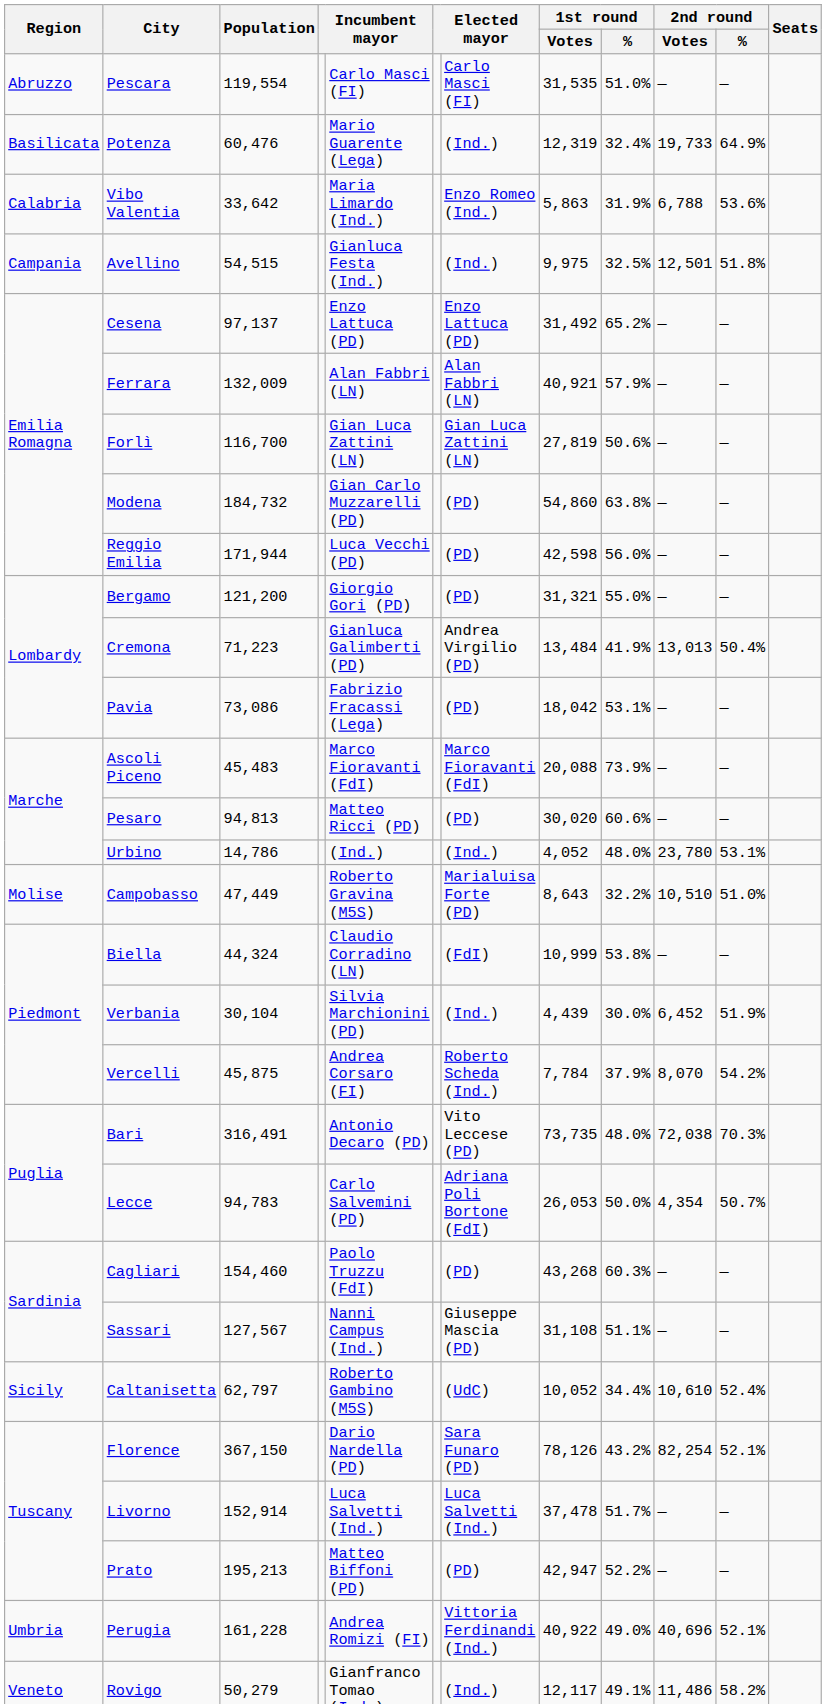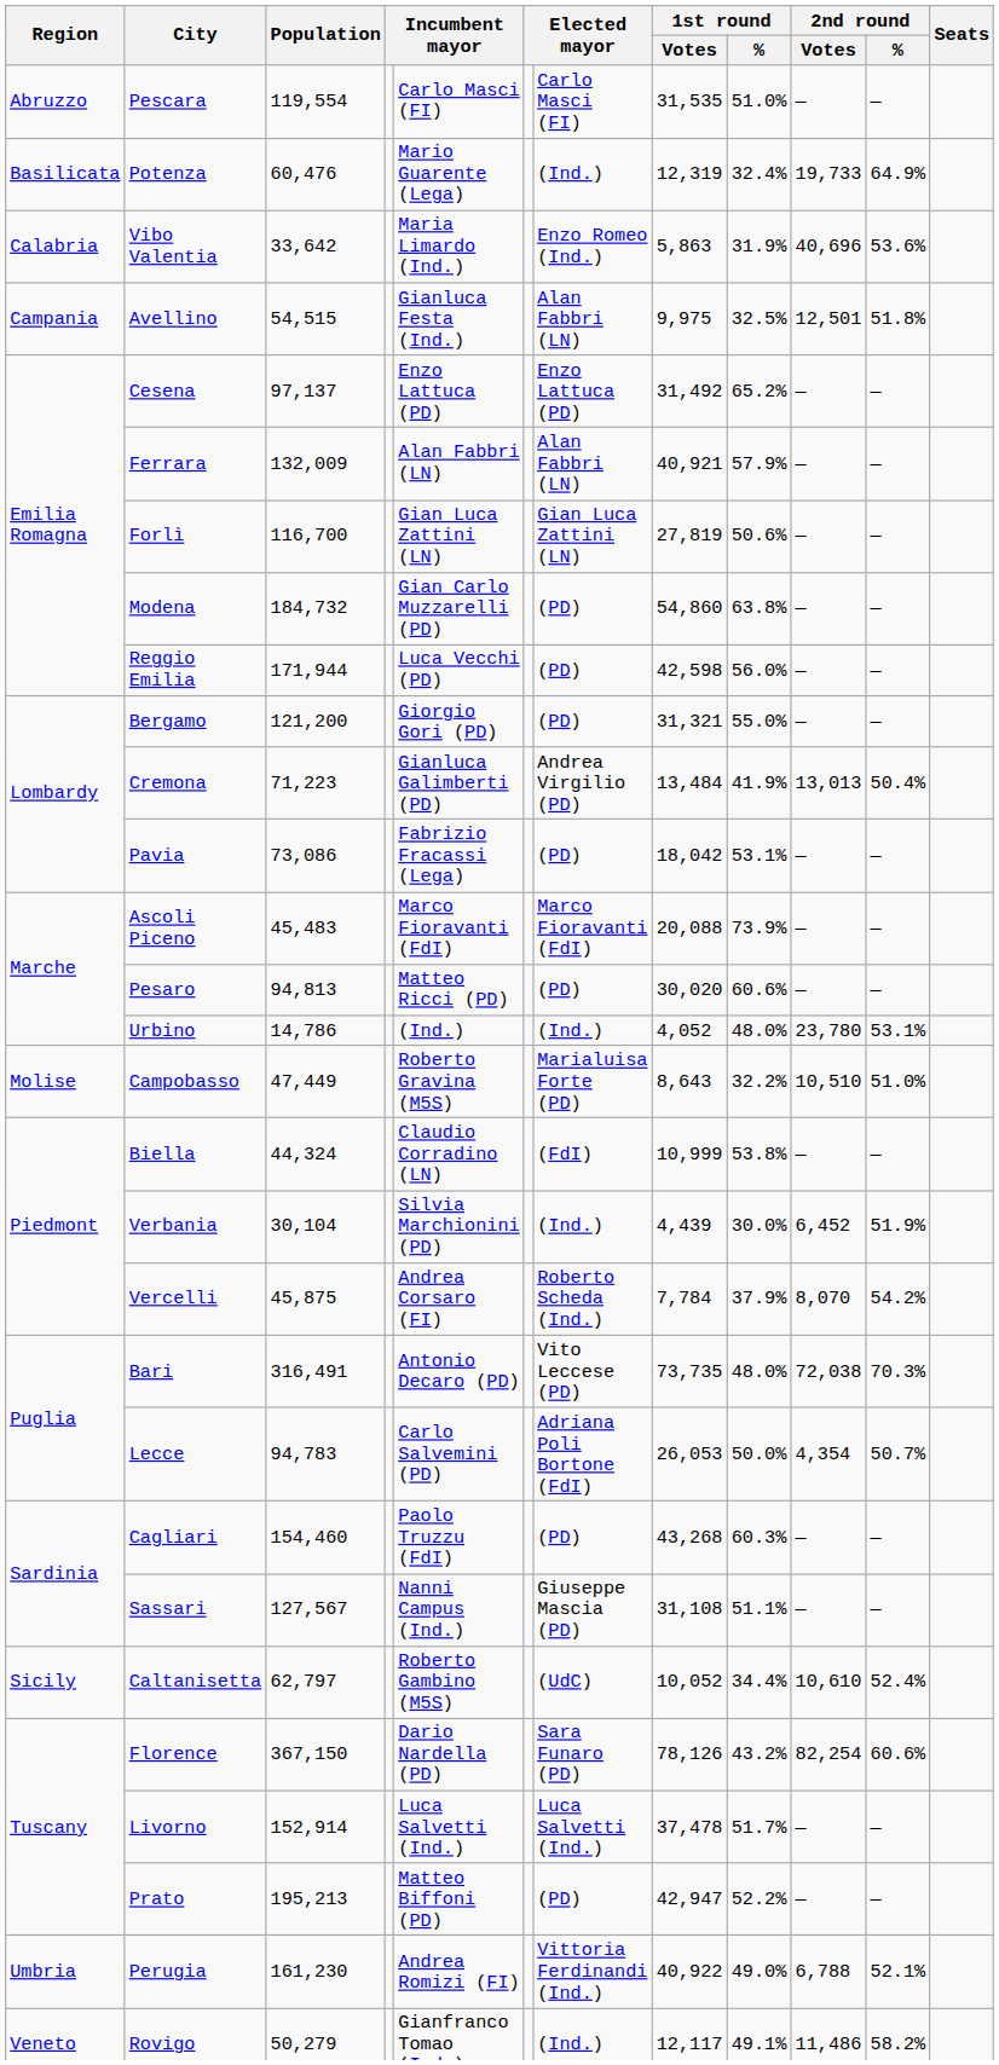 <table class=wikitable>
 <tr>
 <th rowspan=2>Region</th>
 <th rowspan=2>City</th>
 <th rowspan=2>Population</th>
 <th colspan=2 rowspan=2>Incumbent mayor</th>
 <th colspan=2 rowspan=2>Elected mayor</th>
 <th colspan=2>1st round</th>
 <th colspan=2>2nd round</th>
 <th rowspan=2>Seats</th>
 </tr>
 <tr>
 <th>Votes</th>
 <th>%</th>
 <th>Votes</th>
 <th>%</th>
 </tr>
 <tr>
 <td> <a href='#'>Abruzzo</a></td>
 <td><a href='#'>Pescara</a></td>
 <td>119,554</td>
 <td bgcolor=></td>
 <td align=left><a href='#'>Carlo Masci</a> (<a href='#'>FI</a>)</td>
 <td bgcolor=></td>
 <td align=left><a href='#'>Carlo Masci</a> (<a href='#'>FI</a>)</td>
 <td>31,535</td>
 <td>51.0%</td>
 <td>—</td>
 <td>—</td>
 <td></td>
 </tr>
 <tr>
 <td> <a href='#'>Basilicata</a></td>
 <td><a href='#'>Potenza</a></td>
 <td>60,476</td>
 <td bgcolor=></td>
 <td align=left><a href='#'>Mario Guarente</a> (<a href='#'>Lega</a>)</td>
 <td bgcolor=></td>
 <td align=left> (<a href='#'>Ind.</a>)</td>
 <td>12,319</td>
 <td>32.4%</td>
 <td>19,733</td>
 <td>64.9%</td>
 <td></td>
 </tr>
 <tr>
 <td> <a href='#'>Calabria</a></td>
 <td><a href='#'>Vibo Valentia</a></td>
 <td>33,642</td>
 <td bgcolor=></td>
 <td align=left><a href='#'>Maria Limardo</a> (<a href='#'>Ind.</a>)</td>
 <td bgcolor=></td>
 <td align=left><a href='#'>Enzo Romeo</a> (<a href='#'>Ind.</a>)</td>
 <td>5,863</td>
 <td>31.9%</td>
-<td>6,788</td>
+<td>40,696</td>
 <td>53.6%</td>
 <td></td>
 </tr>
 <tr>
 <td> <a href='#'>Campania</a></td>
 <td><a href='#'>Avellino</a></td>
 <td>54,515</td>
 <td bgcolor=></td>
 <td align=left><a href='#'> Gianluca Festa</a> (<a href='#'>Ind.</a>)</td>
 <td bgcolor=></td>
-<td align=left> (<a href='#'>Ind.</a>)</td>
+<td align=left><a href='#'>Alan Fabbri</a> (<a href='#'>LN</a>)</td>
 <td>9,975</td>
 <td>32.5%</td>
 <td>12,501</td>
 <td>51.8%</td>
 <td></td>
 </tr>
 <tr>
 <td rowspan=5> <a href='#'>Emilia Romagna</a></td>
 <td><a href='#'>Cesena</a></td>
 <td>97,137</td>
 <td bgcolor=></td>
 <td align=left><a href='#'>Enzo Lattuca</a> (<a href='#'>PD</a>)</td>
 <td bgcolor=></td>
 <td align=left><a href='#'>Enzo Lattuca</a> (<a href='#'>PD</a>)</td>
 <td>31,492</td>
 <td>65.2%</td>
 <td>—</td>
 <td>—</td>
 <td></td>
 </tr>
 <tr>
 <td><a href='#'>Ferrara</a></td>
 <td>132,009</td>
 <td bgcolor=></td>
 <td align=left><a href='#'>Alan Fabbri</a> (<a href='#'>LN</a>)</td>
 <td bgcolor=></td>
 <td align=left><a href='#'>Alan Fabbri</a> (<a href='#'>LN</a>)</td>
 <td>40,921</td>
 <td>57.9%</td>
 <td>—</td>
 <td>—</td>
 <td></td>
 </tr>
 <tr>
 <td><a href='#'>Forlì</a></td>
 <td>116,700</td>
 <td bgcolor=></td>
 <td align=left><a href='#'>Gian Luca Zattini</a> (<a href='#'>LN</a>)</td>
 <td bgcolor=></td>
 <td align=left><a href='#'>Gian Luca Zattini</a> (<a href='#'>LN</a>)</td>
 <td>27,819</td>
 <td>50.6%</td>
 <td>—</td>
 <td>—</td>
 <td></td>
 </tr>
 <tr>
 <td><a href='#'>Modena</a></td>
 <td>184,732</td>
 <td bgcolor=></td>
 <td align=left><a href='#'>Gian Carlo Muzzarelli</a> (<a href='#'>PD</a>)</td>
 <td bgcolor=></td>
 <td align=left> (<a href='#'>PD</a>)</td>
 <td>54,860</td>
 <td>63.8%</td>
 <td>—</td>
 <td>—</td>
 <td></td>
 </tr>
 <tr>
 <td><a href='#'>Reggio Emilia</a></td>
 <td>171,944</td>
 <td bgcolor=></td>
 <td align=left><a href='#'>Luca Vecchi</a> (<a href='#'>PD</a>)</td>
 <td bgcolor=></td>
 <td align=left> (<a href='#'>PD</a>)</td>
 <td>42,598</td>
 <td>56.0%</td>
 <td>—</td>
 <td>—</td>
 <td></td>
 </tr>
 <tr>
 <td rowspan=3> <a href='#'>Lombardy</a></td>
 <td><a href='#'>Bergamo</a></td>
 <td>121,200</td>
 <td bgcolor=></td>
 <td align=left><a href='#'>Giorgio Gori</a> (<a href='#'>PD</a>)</td>
 <td bgcolor=></td>
 <td> (<a href='#'>PD</a>)</td>
 <td>31,321</td>
 <td>55.0%</td>
 <td>—</td>
 <td>—</td>
 <td></td>
 </tr>
 <tr>
 <td><a href='#'>Cremona</a></td>
 <td>71,223</td>
 <td bgcolor=></td>
 <td align=left><a href='#'>Gianluca Galimberti</a> (<a href='#'>PD</a>)</td>
 <td bgcolor=></td>
 <td>Andrea Virgilio (<a href='#'>PD</a>)</td>
 <td>13,484</td>
 <td>41.9%</td>
 <td>13,013</td>
 <td>50.4%</td>
 <td></td>
 </tr>
 <tr>
 <td><a href='#'>Pavia</a></td>
 <td>73,086</td>
 <td bgcolor=></td>
 <td align=left><a href='#'>Fabrizio Fracassi</a> (<a href='#'>Lega</a>)</td>
 <td bgcolor=></td>
 <td> (<a href='#'>PD</a>)</td>
 <td>18,042</td>
 <td>53.1%</td>
 <td>—</td>
 <td>—</td>
 <td></td>
 </tr>
 <tr>
 <td rowspan=3> <a href='#'>Marche</a></td>
 <td><a href='#'>Ascoli Piceno</a></td>
 <td>45,483</td>
 <td bgcolor=></td>
 <td align=left><a href='#'>Marco Fioravanti</a> (<a href='#'>FdI</a>)</td>
 <td bgcolor=></td>
 <td><a href='#'>Marco Fioravanti</a> (<a href='#'>FdI</a>)</td>
 <td>20,088</td>
 <td>73.9%</td>
 <td>—</td>
 <td>—</td>
 <td></td>
 </tr>
 <tr>
 <td><a href='#'>Pesaro</a></td>
 <td>94,813</td>
 <td bgcolor=></td>
 <td align=left><a href='#'>Matteo Ricci</a> (<a href='#'>PD</a>)</td>
 <td bgcolor=></td>
 <td> (<a href='#'>PD</a>)</td>
 <td>30,020</td>
 <td>60.6%</td>
 <td>—</td>
 <td>—</td>
 <td></td>
 </tr>
 <tr>
 <td><a href='#'>Urbino</a></td>
 <td>14,786</td>
 <td bgcolor=></td>
 <td align=left> (<a href='#'>Ind.</a>)</td>
 <td bgcolor=></td>
 <td> (<a href='#'>Ind.</a>)</td>
 <td>4,052</td>
 <td>48.0%</td>
 <td>23,780</td>
 <td>53.1%</td>
 <td></td>
 </tr>
 <tr>
 <td rowspan=1> <a href='#'>Molise</a></td>
 <td><a href='#'>Campobasso</a></td>
 <td>47,449</td>
 <td bgcolor=></td>
 <td align=left><a href='#'>Roberto Gravina</a> (<a href='#'>M5S</a>)</td>
 <td bgcolor=></td>
 <td><a href='#'>Marialuisa Forte</a> (<a href='#'>PD</a>)</td>
 <td>8,643</td>
 <td>32.2%</td>
 <td>10,510</td>
 <td>51.0%</td>
 <td></td>
 </tr>
 <tr>
 <td rowspan=3> <a href='#'>Piedmont</a></td>
 <td><a href='#'>Biella</a></td>
 <td>44,324</td>
 <td bgcolor=></td>
 <td align=left><a href='#'>Claudio Corradino</a> (<a href='#'>LN</a>)</td>
 <td bgcolor=></td>
 <td> (<a href='#'>FdI</a>)</td>
 <td>10,999</td>
 <td>53.8%</td>
 <td>—</td>
 <td>—</td>
 <td></td>
 </tr>
 <tr>
 <td><a href='#'>Verbania</a></td>
 <td>30,104</td>
 <td bgcolor=></td>
 <td align=left><a href='#'>Silvia Marchionini</a> (<a href='#'>PD</a>)</td>
 <td bgcolor=></td>
 <td> (<a href='#'>Ind.</a>)</td>
 <td>4,439</td>
 <td>30.0%</td>
 <td>6,452</td>
 <td>51.9%</td>
 <td></td>
 </tr>
 <tr>
 <td><a href='#'>Vercelli</a></td>
 <td>45,875</td>
 <td bgcolor=></td>
 <td align=left><a href='#'>Andrea Corsaro</a> (<a href='#'>FI</a>)</td>
 <td bgcolor=></td>
 <td><a href='#'>Roberto Scheda</a> (<a href='#'>Ind.</a>)</td>
 <td>7,784</td>
 <td>37.9%</td>
 <td>8,070</td>
 <td>54.2%</td>
 <td></td>
 </tr>
 <tr>
 <td rowspan=2> <a href='#'>Puglia</a></td>
 <td><a href='#'>Bari</a></td>
 <td>316,491</td>
 <td bgcolor=></td>
 <td align=left><a href='#'>Antonio Decaro</a> (<a href='#'>PD</a>)</td>
 <td bgcolor=></td>
 <td align=left>Vito Leccese (<a href='#'>PD</a>)</td>
 <td>73,735</td>
 <td>48.0%</td>
 <td>72,038</td>
 <td>70.3%</td>
 <td></td>
 </tr>
 <tr>
 <td><a href='#'>Lecce</a></td>
 <td>94,783</td>
 <td bgcolor=></td>
 <td align=left><a href='#'>Carlo Salvemini</a> (<a href='#'>PD</a>)</td>
 <td bgcolor=></td>
 <td align=left><a href='#'>Adriana Poli Bortone</a> (<a href='#'>FdI</a>)</td>
 <td>26,053</td>
 <td>50.0%</td>
 <td>4,354</td>
 <td>50.7%</td>
 <td></td>
 </tr>
 <tr>
 <td rowspan=2> <a href='#'>Sardinia</a></td>
 <td><a href='#'>Cagliari</a></td>
 <td>154,460</td>
 <td bgcolor=></td>
 <td align=left><a href='#'>Paolo Truzzu</a> (<a href='#'>FdI</a>)</td>
 <td bgcolor=></td>
 <td> (<a href='#'>PD</a>)</td>
 <td>43,268</td>
 <td>60.3%</td>
 <td>—</td>
 <td>—</td>
 <td></td>
 </tr>
 <tr>
 <td><a href='#'>Sassari</a></td>
 <td>127,567</td>
 <td bgcolor=></td>
 <td align=left><a href='#'>Nanni Campus</a> (<a href='#'>Ind.</a>)</td>
 <td bgcolor=></td>
 <td align=left>Giuseppe Mascia (<a href='#'>PD</a>)</td>
 <td>31,108</td>
 <td>51.1%</td>
 <td>—</td>
 <td>—</td>
 <td></td>
 </tr>
 <tr>
 <td rowspan=1> <a href='#'>Sicily</a></td>
 <td><a href='#'>Caltanisetta</a></td>
 <td>62,797</td>
 <td bgcolor=></td>
 <td align=left><a href='#'>Roberto Gambino</a> (<a href='#'>M5S</a>)</td>
 <td bgcolor=></td>
 <td> (<a href='#'>UdC</a>)</td>
 <td>10,052</td>
 <td>34.4%</td>
 <td>10,610</td>
 <td>52.4%</td>
 <td></td>
 </tr>
 <tr>
 <td rowspan=3> <a href='#'>Tuscany</a></td>
 <td><a href='#'>Florence</a></td>
 <td>367,150</td>
 <td bgcolor=></td>
 <td align=left><a href='#'>Dario Nardella</a> (<a href='#'>PD</a>)</td>
 <td bgcolor=></td>
 <td><a href='#'>Sara Funaro</a> (<a href='#'>PD</a>)</td>
 <td>78,126</td>
 <td>43.2%</td>
 <td>82,254</td>
-<td>52.1%</td>
+<td>60.6%</td>
 <td></td>
 </tr>
 <tr>
 <td><a href='#'>Livorno</a></td>
 <td>152,914</td>
 <td bgcolor=></td>
 <td align=left><a href='#'>Luca Salvetti</a> (<a href='#'>Ind.</a>)</td>
 <td bgcolor=></td>
 <td><a href='#'>Luca Salvetti</a> (<a href='#'>Ind.</a>)</td>
 <td>37,478</td>
 <td>51.7%</td>
 <td>—</td>
 <td>—</td>
 <td></td>
 </tr>
 <tr>
 <td><a href='#'>Prato</a></td>
 <td>195,213</td>
 <td bgcolor=></td>
 <td align=left><a href='#'>Matteo Biffoni</a> (<a href='#'>PD</a>)</td>
 <td bgcolor=></td>
 <td> (<a href='#'>PD</a>)</td>
 <td>42,947</td>
 <td>52.2%</td>
 <td>—</td>
 <td>—</td>
 <td></td>
 </tr>
 <tr>
 <td> <a href='#'>Umbria</a></td>
 <td><a href='#'>Perugia</a></td>
-<td>161,228</td>
+<td>161,230</td>
 <td bgcolor=></td>
 <td align=left><a href='#'>Andrea Romizi</a> (<a href='#'>FI</a>)</td>
 <td bgcolor=></td>
 <td><a href='#'>Vittoria Ferdinandi</a> (<a href='#'>Ind.</a>)</td>
 <td>40,922</td>
 <td>49.0%</td>
-<td>40,696</td>
+<td>6,788</td>
 <td>52.1%</td>
 <td></td>
 </tr>
 <tr>
 <td rowspan=1> <a href='#'>Veneto</a></td>
 <td><a href='#'>Rovigo</a></td>
 <td>50,279</td>
 <td bgcolor=></td>
 <td align=left>Gianfranco Tomao (<a href='#'>Ind.</a>)</td>
 <td bgcolor=></td>
 <td> (<a href='#'>Ind.</a>)</td>
 <td>12,117</td>
 <td>49.1%</td>
 <td>11,486</td>
 <td>58.2%</td>
 <td></td>
 </tr>
 <tr>
 </tr>
 </table>
